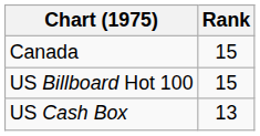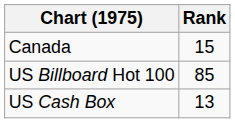 <table class="wikitable sortable">
 <tr>
 <th align="left">Chart (1975)</th>
 <th style="text-align:center;">Rank</th>
 </tr>
 <tr>
 <td>Canada</td>
 <td style="text-align:center;">15</td>
 </tr>
 <tr>
 <td>US <em>Billboard</em> Hot 100</td>
-<td style="text-align:center;">15</td>
+<td style="text-align:center;">85</td>
 </tr>
 <tr>
 <td>US <em>Cash Box</em> </td>
 <td style="text-align:center;">13</td>
 </tr>
 </table>
